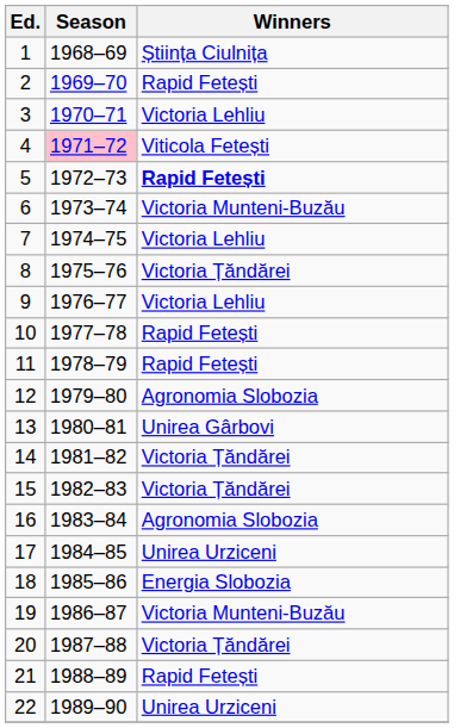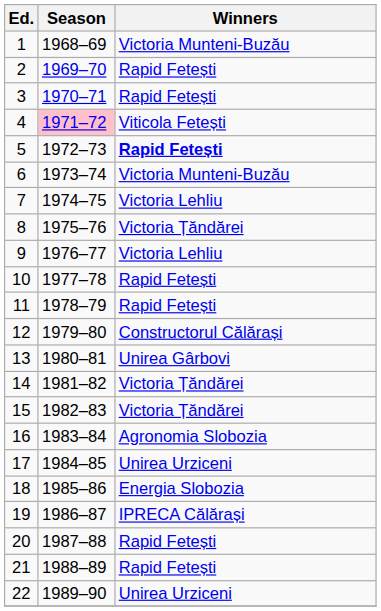 <table class="wikitable" style="font-size:90%">
 <tr>
 <th><abbr>Ed.</abbr></th>
 <th width="60">Season</th>
 <th width="220">Winners</th>
 </tr>
 <tr>
 <td align=center>1</td>
 <td>1968–69</td>
-<td><a href='#'>Știința Ciulnița</a></td>
+<td><a href='#'>Victoria Munteni-Buzău</a></td>
 </tr>
 <tr>
 <td align=center>2</td>
 <td><a href='#'>1969–70</a></td>
 <td><a href='#'>Rapid Fetești</a></td>
 </tr>
 <tr>
 <td align=center>3</td>
 <td><a href='#'>1970–71</a></td>
-<td><a href='#'>Victoria Lehliu</a></td>
+<td><a href='#'>Rapid Fetești</a></td>
 </tr>
 <tr>
 <td align=center>4</td>
 <td style="background: pink;"><a href='#'>1971–72</a></td>
 <td><a href='#'>Viticola Fetești</a></td>
 </tr>
 <tr>
 <td align=center>5</td>
 <td>1972–73</td>
 <td><strong><a href='#'>Rapid Fetești</a></strong></td>
 </tr>
 <tr>
 <td align=center>6</td>
 <td>1973–74</td>
 <td><a href='#'>Victoria Munteni-Buzău</a></td>
 </tr>
 <tr>
 <td align=center>7</td>
 <td>1974–75</td>
 <td><a href='#'>Victoria Lehliu</a></td>
 </tr>
 <tr>
 <td align=center>8</td>
 <td>1975–76</td>
 <td><a href='#'>Victoria Țăndărei</a></td>
 </tr>
 <tr>
 <td align=center>9</td>
 <td>1976–77</td>
 <td><a href='#'>Victoria Lehliu</a></td>
 </tr>
 <tr>
 <td align=center>10</td>
 <td>1977–78</td>
 <td><a href='#'>Rapid Fetești</a></td>
 </tr>
 <tr>
 <td align=center>11</td>
 <td>1978–79</td>
 <td><a href='#'>Rapid Fetești</a></td>
 </tr>
 <tr>
 <td align=center>12</td>
 <td>1979–80</td>
-<td><a href='#'>Agronomia Slobozia</a></td>
+<td><a href='#'>Constructorul Călărași</a></td>
 </tr>
 <tr>
 <td align=center>13</td>
 <td>1980–81</td>
 <td><a href='#'>Unirea Gârbovi</a></td>
 </tr>
 <tr>
 <td align=center>14</td>
 <td>1981–82</td>
 <td><a href='#'>Victoria Țăndărei</a></td>
 </tr>
 <tr>
 <td align=center>15</td>
 <td>1982–83</td>
 <td><a href='#'>Victoria Țăndărei</a></td>
 </tr>
 <tr>
 <td align=center>16</td>
 <td>1983–84</td>
 <td><a href='#'>Agronomia Slobozia</a></td>
 </tr>
 <tr>
 <td align=center>17</td>
 <td>1984–85</td>
 <td><a href='#'>Unirea Urziceni</a></td>
 </tr>
 <tr>
 <td align=center>18</td>
 <td>1985–86</td>
 <td><a href='#'>Energia Slobozia</a></td>
 </tr>
 <tr>
 <td align=center>19</td>
 <td>1986–87</td>
-<td><a href='#'>Victoria Munteni-Buzău</a></td>
+<td><a href='#'>IPRECA Călărași</a></td>
 </tr>
 <tr>
 <td align=center>20</td>
 <td>1987–88</td>
-<td><a href='#'>Victoria Țăndărei</a></td>
+<td><a href='#'>Rapid Fetești</a></td>
 </tr>
 <tr>
 <td align=center>21</td>
 <td>1988–89</td>
 <td><a href='#'>Rapid Fetești</a></td>
 </tr>
 <tr>
 <td align=center>22</td>
 <td>1989–90</td>
 <td><a href='#'>Unirea Urziceni</a></td>
 </tr>
 <tr>
 </tr>
 </table>
